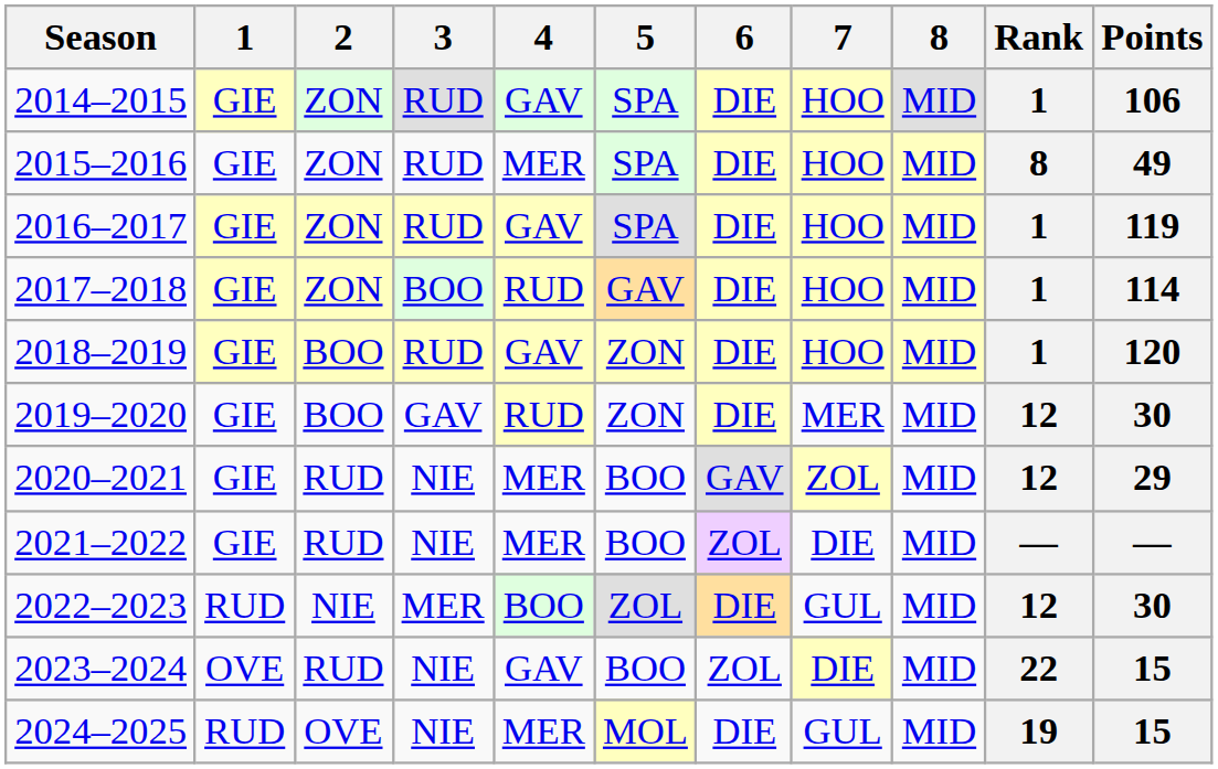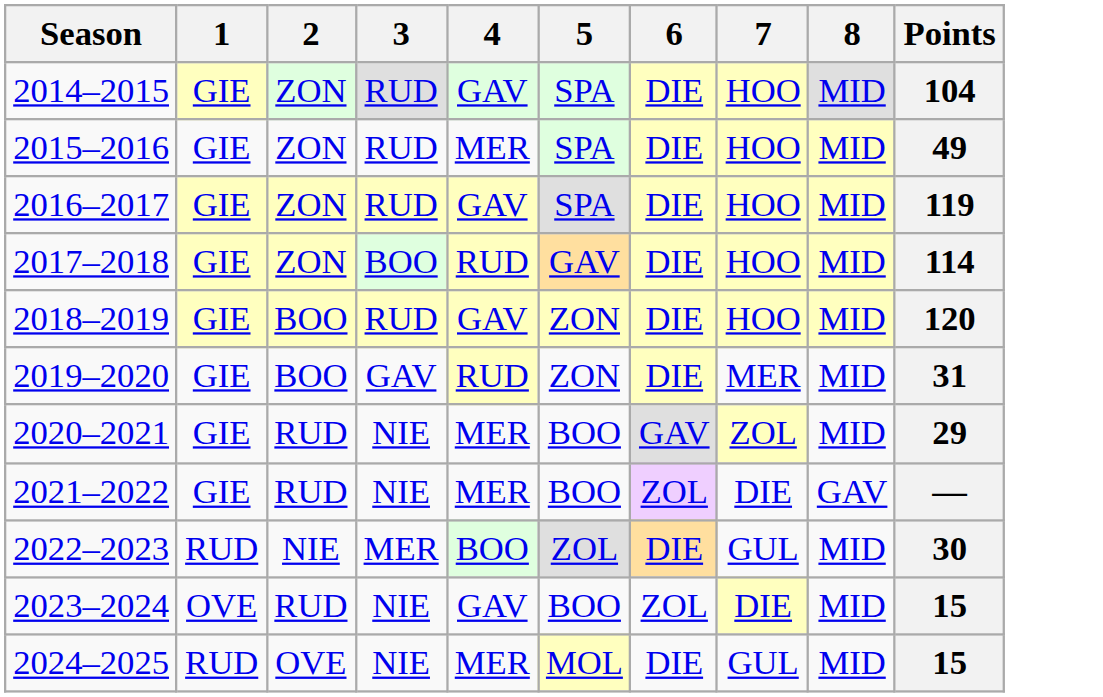 <table class="wikitable" style="text-align:center; font-size:95%">
 <tr>
 <th>Season</th>
 <th>1</th>
 <th>2</th>
 <th>3</th>
 <th>4</th>
 <th>5</th>
 <th>6</th>
 <th>7</th>
 <th>8</th>
-<th>Rank</th>
 <th>Points</th>
 </tr>
 <tr>
 <td><a href='#'>2014–2015</a></td>
 <td bgcolor="#ffffbf"><a href='#'>GIE</a><br></td>
 <td bgcolor="#dfffdf"><a href='#'>ZON</a><br></td>
 <td bgcolor="#dfdfdf"><a href='#'>RUD</a><br></td>
 <td bgcolor="#dfffdf"><a href='#'>GAV</a><br></td>
 <td bgcolor="#dfffdf"><a href='#'>SPA</a><br></td>
 <td bgcolor="#ffffbf"><a href='#'>DIE</a><br></td>
 <td bgcolor="#ffffbf"><a href='#'>HOO</a><br></td>
 <td bgcolor="#dfdfdf"><a href='#'>MID</a><br></td>
-<th>1</th>
-<th>106</th>
+<th>104</th>
 </tr>
 <tr>
 <td><a href='#'>2015–2016</a></td>
 <td><a href='#'>GIE</a><br></td>
 <td><a href='#'>ZON</a><br></td>
 <td><a href='#'>RUD</a><br></td>
 <td><a href='#'>MER</a><br></td>
 <td bgcolor="#dfffdf"><a href='#'>SPA</a><br></td>
 <td bgcolor="#ffffbf"><a href='#'>DIE</a><br></td>
 <td bgcolor="#ffffbf"><a href='#'>HOO</a><br></td>
 <td bgcolor="#ffffbf"><a href='#'>MID</a><br></td>
-<th>8</th>
 <th>49</th>
 </tr>
 <tr>
 <td><a href='#'>2016–2017</a></td>
 <td bgcolor="#ffffbf"><a href='#'>GIE</a><br></td>
 <td bgcolor="#ffffbf"><a href='#'>ZON</a><br></td>
 <td bgcolor="#ffffbf"><a href='#'>RUD</a><br></td>
 <td bgcolor="#ffffbf"><a href='#'>GAV</a><br></td>
 <td bgcolor="#dfdfdf"><a href='#'>SPA</a><br></td>
 <td bgcolor="#ffffbf"><a href='#'>DIE</a><br></td>
 <td bgcolor="#ffffbf"><a href='#'>HOO</a><br></td>
 <td bgcolor="#ffffbf"><a href='#'>MID</a><br></td>
-<th>1</th>
 <th>119</th>
 </tr>
 <tr>
 <td><a href='#'>2017–2018</a></td>
 <td bgcolor="#ffffbf"><a href='#'>GIE</a><br></td>
 <td bgcolor="#ffffbf"><a href='#'>ZON</a><br></td>
 <td bgcolor="#dfffdf"><a href='#'>BOO</a><br></td>
 <td bgcolor="#ffffbf"><a href='#'>RUD</a><br></td>
 <td bgcolor="#ffdf9f"><a href='#'>GAV</a><br></td>
 <td bgcolor="#ffffbf"><a href='#'>DIE</a><br></td>
 <td bgcolor="#ffffbf"><a href='#'>HOO</a><br></td>
 <td bgcolor="#ffffbf"><a href='#'>MID</a><br></td>
-<th>1</th>
 <th>114</th>
 </tr>
 <tr>
 <td><a href='#'>2018–2019</a></td>
 <td bgcolor="#ffffbf"><a href='#'>GIE</a><br></td>
 <td bgcolor="#ffffbf"><a href='#'>BOO</a><br></td>
 <td bgcolor="#ffffbf"><a href='#'>RUD</a><br></td>
 <td bgcolor="#ffffbf"><a href='#'>GAV</a><br></td>
 <td bgcolor="#ffffbf"><a href='#'>ZON</a><br></td>
 <td bgcolor="#ffffbf"><a href='#'>DIE</a><br></td>
 <td bgcolor="#ffffbf"><a href='#'>HOO</a><br></td>
 <td bgcolor="#ffffbf"><a href='#'>MID</a><br></td>
-<th>1</th>
 <th>120</th>
 </tr>
 <tr>
 <td><a href='#'>2019–2020</a></td>
 <td><a href='#'>GIE</a><br></td>
 <td><a href='#'>BOO</a><br></td>
 <td><a href='#'>GAV</a><br></td>
 <td bgcolor="#ffffbf"><a href='#'>RUD</a><br></td>
 <td><a href='#'>ZON</a><br></td>
 <td bgcolor="#ffffbf"><a href='#'>DIE</a><br></td>
 <td><a href='#'>MER</a><br></td>
 <td><a href='#'>MID</a><br></td>
-<th>12</th>
-<th>30</th>
+<th>31</th>
 </tr>
 <tr>
 <td><a href='#'>2020–2021</a></td>
 <td><a href='#'>GIE</a><br></td>
 <td><a href='#'>RUD</a><br></td>
 <td><a href='#'>NIE</a><br></td>
 <td><a href='#'>MER</a><br></td>
 <td><a href='#'>BOO</a><br></td>
 <td bgcolor="#dfdfdf"><a href='#'>GAV</a><br></td>
 <td bgcolor="#ffffbf"><a href='#'>ZOL</a><br></td>
 <td><a href='#'>MID</a><br></td>
-<th>12</th>
 <th>29</th>
 </tr>
 <tr>
 <td><a href='#'>2021–2022</a></td>
 <td><a href='#'>GIE</a><br></td>
 <td><a href='#'>RUD</a><br></td>
 <td><a href='#'>NIE</a><br></td>
 <td><a href='#'>MER</a><br></td>
 <td><a href='#'>BOO</a><br></td>
 <td bgcolor="#efcfff"><a href='#'>ZOL</a><br></td>
 <td><a href='#'>DIE</a><br></td>
-<td><a href='#'>MID</a><br></td>
-<th>—</th>
+<td><a href='#'>GAV</a><br></td>
 <th>—</th>
 </tr>
 <tr>
 <td><a href='#'>2022–2023</a></td>
 <td><a href='#'>RUD</a><br></td>
 <td><a href='#'>NIE</a><br></td>
 <td><a href='#'>MER</a><br></td>
 <td bgcolor="#dfffdf"><a href='#'>BOO</a><br></td>
 <td bgcolor="#dfdfdf"><a href='#'>ZOL</a><br></td>
 <td bgcolor="#ffdf9f"><a href='#'>DIE</a><br></td>
 <td><a href='#'>GUL</a><br></td>
 <td><a href='#'>MID</a><br></td>
-<th>12</th>
 <th>30</th>
 </tr>
 <tr>
 <td><a href='#'>2023–2024</a></td>
 <td><a href='#'>OVE</a><br></td>
 <td><a href='#'>RUD</a><br></td>
 <td><a href='#'>NIE</a><br></td>
 <td><a href='#'>GAV</a><br></td>
 <td><a href='#'>BOO</a><br></td>
 <td><a href='#'>ZOL</a><br></td>
 <td bgcolor="#ffffbf"><a href='#'>DIE</a><br></td>
 <td><a href='#'>MID</a><br></td>
-<th>22</th>
 <th>15</th>
 </tr>
 <tr>
 <td><a href='#'>2024–2025</a></td>
 <td><a href='#'>RUD</a><br></td>
 <td><a href='#'>OVE</a><br></td>
 <td><a href='#'>NIE</a><br></td>
 <td><a href='#'>MER</a><br></td>
 <td bgcolor="#ffffbf"><a href='#'>MOL</a><br></td>
 <td><a href='#'>DIE</a><br></td>
 <td><a href='#'>GUL</a><br></td>
 <td><a href='#'>MID</a><br></td>
-<th>19</th>
 <th>15</th>
 </tr>
 </table>
